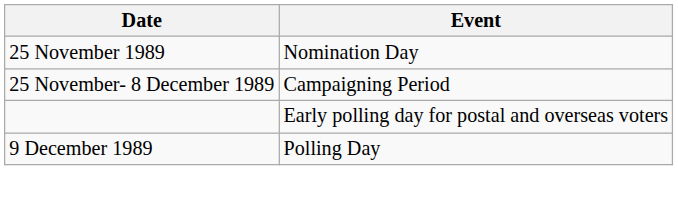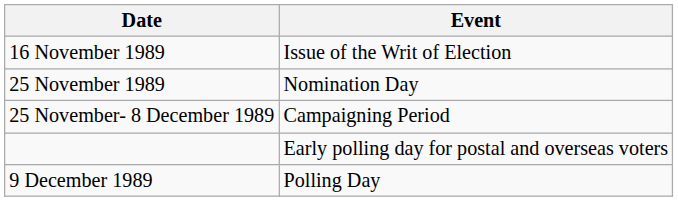 <table class="wikitable">
 <tr>
 <th>Date</th>
 <th>Event</th>
+</tr>
+<tr>
+<td>16 November 1989</td>
+<td>Issue of the Writ of Election</td>
 </tr>
 <tr>
 <td>25 November 1989</td>
 <td>Nomination Day</td>
 </tr>
 <tr>
 <td>25 November- 8 December 1989</td>
 <td>Campaigning Period</td>
 </tr>
 <tr>
 <td></td>
 <td>Early polling day for postal and overseas voters</td>
 </tr>
 <tr>
 <td>9 December 1989</td>
 <td>Polling Day</td>
 </tr>
 </table>
